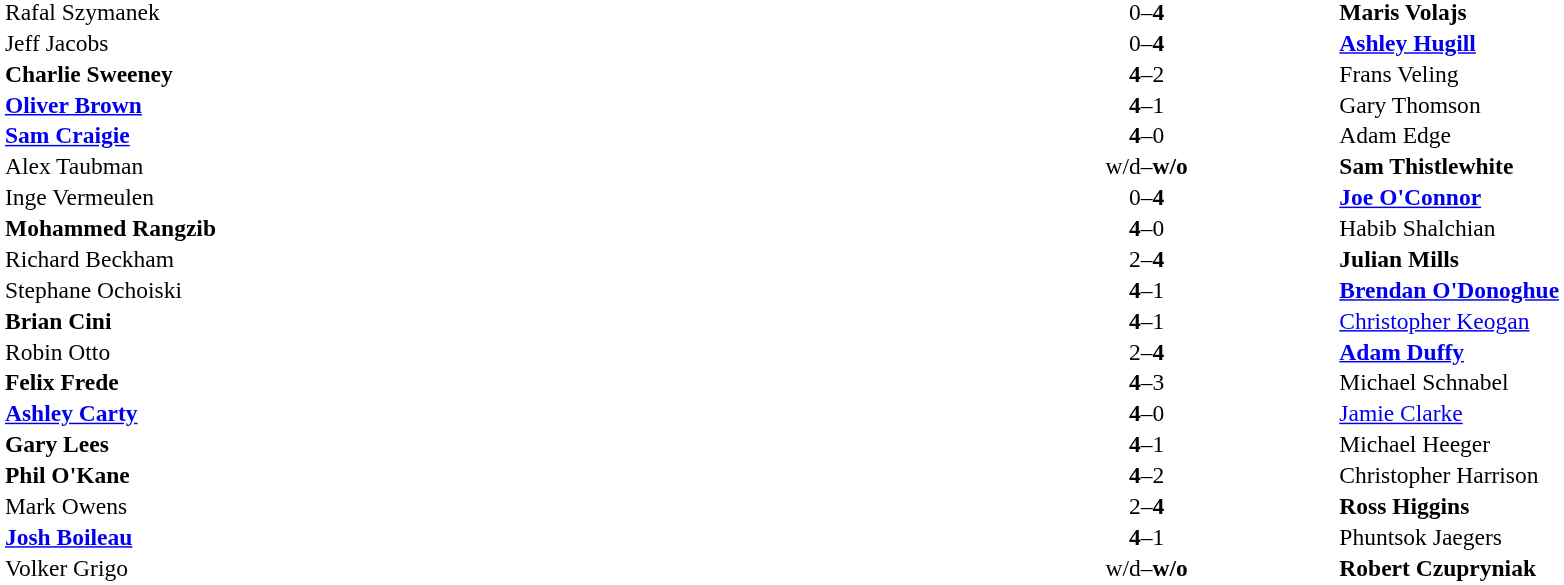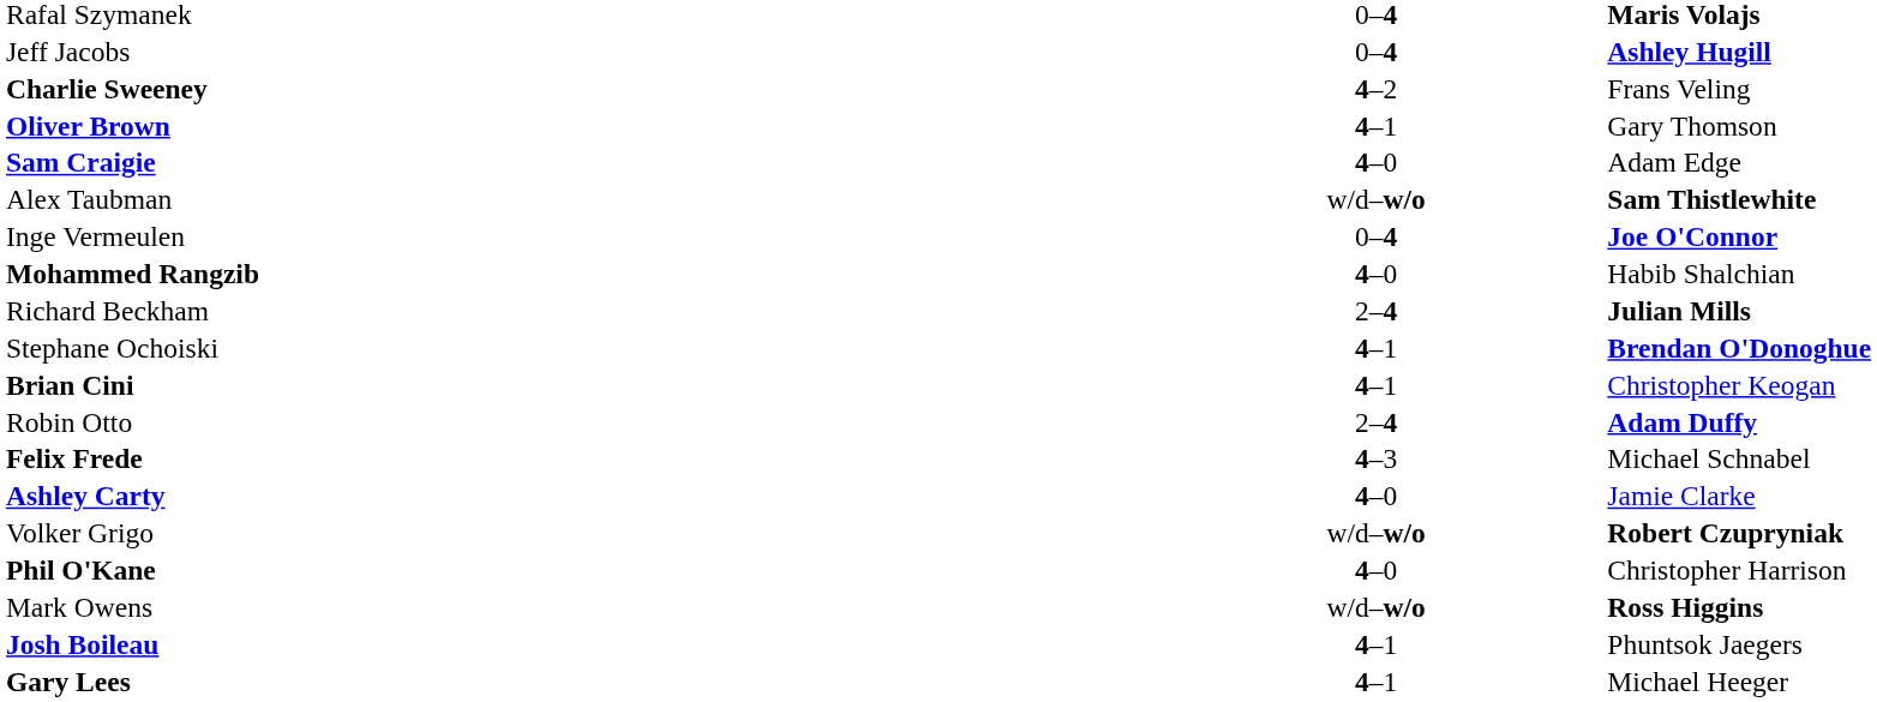 <table width="100%" cellspacing="1">
 <tr>
 <th width45%></th>
 <th width10%></th>
 <th width45%></th>
 </tr>
 <tr>
 <td> Rafal Szymanek</td>
 <td align="center">0–<strong>4</strong></td>
 <td> <strong>Maris Volajs</strong></td>
 </tr>
 <tr>
 <td> Jeff Jacobs</td>
 <td align="center">0–<strong>4</strong></td>
 <td> <strong><a href='#'>Ashley Hugill</a></strong></td>
 </tr>
 <tr>
 <td> <strong>Charlie Sweeney</strong></td>
 <td align="center"><strong>4</strong>–2</td>
 <td> Frans Veling</td>
 </tr>
 <tr>
 <td> <strong><a href='#'>Oliver Brown</a></strong></td>
 <td align="center"><strong>4</strong>–1</td>
 <td> Gary Thomson</td>
 </tr>
 <tr>
 <td> <strong><a href='#'>Sam Craigie</a></strong></td>
 <td align="center"><strong>4</strong>–0</td>
 <td> Adam Edge</td>
 </tr>
 <tr>
 <td> Alex Taubman</td>
 <td align="center">w/d–<strong>w/o</strong></td>
 <td> <strong>Sam Thistlewhite</strong></td>
 </tr>
 <tr>
 <td> Inge Vermeulen</td>
 <td align="center">0–<strong>4</strong></td>
 <td> <strong><a href='#'>Joe O'Connor</a></strong></td>
 </tr>
 <tr>
 <td> <strong>Mohammed Rangzib</strong></td>
 <td align="center"><strong>4</strong>–0</td>
 <td> Habib Shalchian</td>
 </tr>
 <tr>
 <td> Richard Beckham</td>
 <td align="center">2–<strong>4</strong></td>
 <td> <strong>Julian Mills</strong></td>
 </tr>
 <tr>
 <td> Stephane Ochoiski</td>
 <td align="center"><strong>4</strong>–1</td>
 <td> <strong><a href='#'>Brendan O'Donoghue</a></strong></td>
 </tr>
 <tr>
 <td> <strong>Brian Cini</strong></td>
 <td align="center"><strong>4</strong>–1</td>
 <td> <a href='#'>Christopher Keogan</a></td>
 </tr>
 <tr>
 <td> Robin Otto</td>
 <td align="center">2–<strong>4</strong></td>
 <td> <strong><a href='#'>Adam Duffy</a></strong></td>
 </tr>
 <tr>
 <td> <strong>Felix Frede</strong></td>
 <td align="center"><strong>4</strong>–3</td>
 <td> Michael Schnabel</td>
 </tr>
 <tr>
 <td> <strong><a href='#'>Ashley Carty</a></strong></td>
 <td align="center"><strong>4</strong>–0</td>
 <td> <a href='#'>Jamie Clarke</a></td>
 </tr>
 <tr>
-<td> <strong>Gary Lees</strong></td>
-<td align="center"><strong>4</strong>–1</td>
-<td> Michael Heeger</td>
+<td> Volker Grigo</td>
+<td align="center">w/d–<strong>w/o</strong></td>
+<td> <strong>Robert Czupryniak</strong></td>
 </tr>
 <tr>
 <td> <strong>Phil O'Kane</strong></td>
-<td align="center"><strong>4</strong>–2</td>
+<td align="center"><strong>4</strong>–0</td>
 <td> Christopher Harrison</td>
 </tr>
 <tr>
 <td> Mark Owens</td>
-<td align="center">2–<strong>4</strong></td>
+<td align="center">w/d–<strong>w/o</strong></td>
 <td> <strong>Ross Higgins</strong></td>
 </tr>
 <tr>
 <td> <strong><a href='#'>Josh Boileau</a></strong></td>
 <td align="center"><strong>4</strong>–1</td>
 <td> Phuntsok Jaegers</td>
 </tr>
 <tr>
-<td> Volker Grigo</td>
-<td align="center">w/d–<strong>w/o</strong></td>
-<td> <strong>Robert Czupryniak</strong></td>
+<td> <strong>Gary Lees</strong></td>
+<td align="center"><strong>4</strong>–1</td>
+<td> Michael Heeger</td>
 </tr>
 </table>
